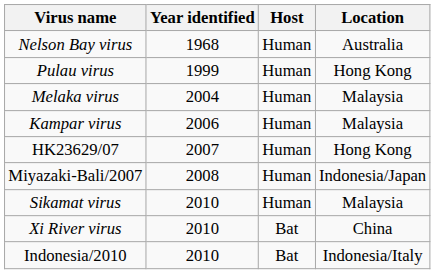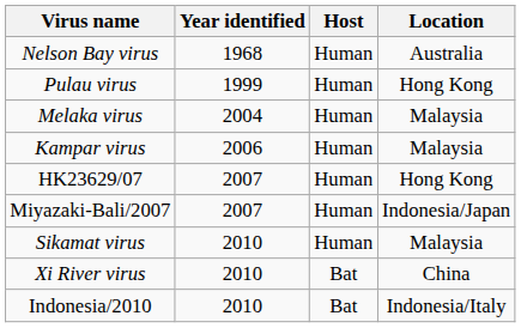 <table class="wikitable floatright" style="text-align: center;">
 <tr>
 <th>Virus name</th>
 <th>Year identified</th>
 <th>Host</th>
 <th>Location</th>
 </tr>
 <tr>
 <td><em>Nelson Bay virus</em></td>
 <td>1968</td>
 <td>Human</td>
 <td>Australia</td>
 </tr>
 <tr>
 <td><em>Pulau virus</em></td>
 <td>1999</td>
 <td>Human</td>
 <td>Hong Kong</td>
 </tr>
 <tr>
 <td><em>Melaka virus</em></td>
 <td>2004</td>
 <td>Human</td>
 <td>Malaysia</td>
 </tr>
 <tr>
 <td><em>Kampar virus</em></td>
 <td>2006</td>
 <td>Human</td>
 <td>Malaysia</td>
 </tr>
 <tr>
 <td>HK23629/07</td>
 <td>2007</td>
 <td>Human</td>
 <td>Hong Kong</td>
 </tr>
 <tr>
 <td>Miyazaki-Bali/2007</td>
-<td>2008</td>
+<td>2007</td>
 <td>Human</td>
 <td>Indonesia/Japan</td>
 </tr>
 <tr>
 <td><em>Sikamat virus</em></td>
 <td>2010</td>
 <td>Human</td>
 <td>Malaysia</td>
 </tr>
 <tr>
 <td><em>Xi River virus</em></td>
 <td>2010</td>
 <td>Bat</td>
 <td>China</td>
 </tr>
 <tr>
 <td>Indonesia/2010</td>
 <td>2010</td>
 <td>Bat</td>
 <td>Indonesia/Italy</td>
 </tr>
 </table>
